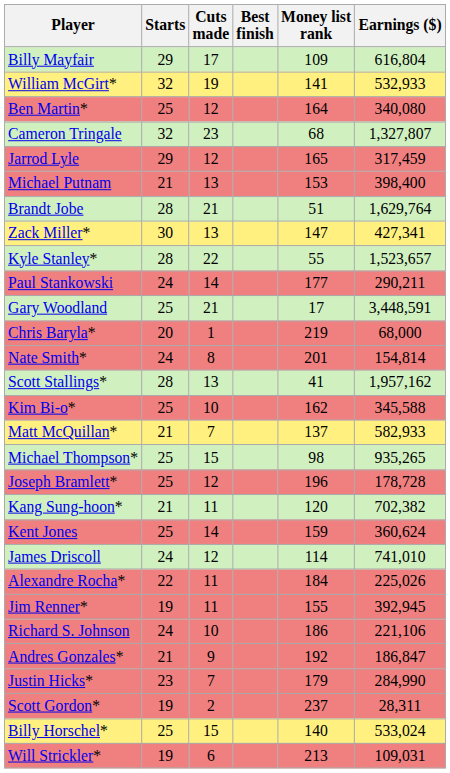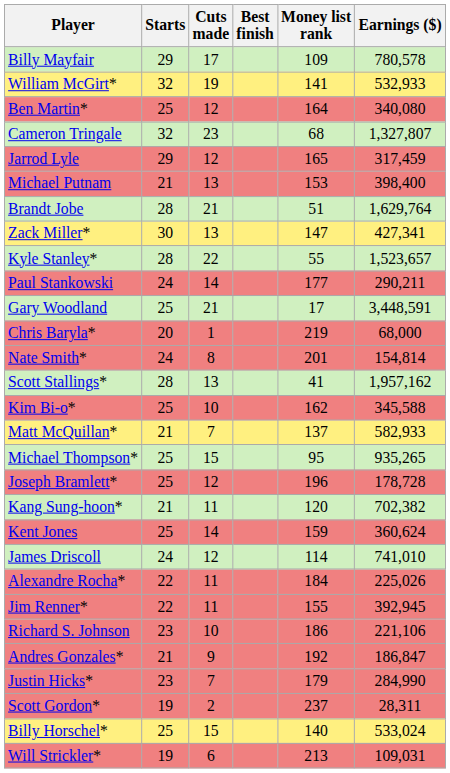 <table class=" sortable wikitable" style="text-align:center">
 <tr>
 <th>Player</th>
 <th>Starts</th>
 <th>Cuts<br>made</th>
 <th>Best<br>finish</th>
 <th>Money list<br>rank</th>
 <th>Earnings ($)</th>
 </tr>
 <tr style="background:#D0F0C0;">
 <td align=left> <a href='#'>Billy Mayfair</a></td>
 <td>29</td>
 <td>17</td>
 <td></td>
 <td>109</td>
-<td>616,804</td>
+<td>780,578</td>
 </tr>
 <tr style="background:#FFF080;">
 <td align=left> <a href='#'>William McGirt</a>*</td>
 <td>32</td>
 <td>19</td>
 <td></td>
 <td>141</td>
 <td>532,933</td>
 </tr>
 <tr style="background:#F08080;">
 <td align=left> <a href='#'>Ben Martin</a>*</td>
 <td>25</td>
 <td>12</td>
 <td></td>
 <td>164</td>
 <td>340,080</td>
 </tr>
 <tr style="background:#D0F0C0;">
 <td align=left> <a href='#'>Cameron Tringale</a></td>
 <td>32</td>
 <td>23</td>
 <td></td>
 <td>68</td>
 <td>1,327,807</td>
 </tr>
 <tr style="background:#F08080;">
 <td align=left> <a href='#'>Jarrod Lyle</a></td>
 <td>29</td>
 <td>12</td>
 <td></td>
 <td>165</td>
 <td>317,459</td>
 </tr>
 <tr style="background:#F08080;">
 <td align=left> <a href='#'>Michael Putnam</a></td>
 <td>21</td>
 <td>13</td>
 <td></td>
 <td>153</td>
 <td>398,400</td>
 </tr>
 <tr style="background:#D0F0C0;">
 <td align=left> <a href='#'>Brandt Jobe</a></td>
 <td>28</td>
 <td>21</td>
 <td></td>
 <td>51</td>
 <td>1,629,764</td>
 </tr>
 <tr style="background:#FFF080;">
 <td align=left> <a href='#'>Zack Miller</a>*</td>
 <td>30</td>
 <td>13</td>
 <td></td>
 <td>147</td>
 <td>427,341</td>
 </tr>
 <tr style="background:#D0F0C0;">
 <td align=left> <a href='#'>Kyle Stanley</a>*</td>
 <td>28</td>
 <td>22</td>
 <td></td>
 <td>55</td>
 <td>1,523,657</td>
 </tr>
 <tr style="background:#F08080;">
 <td align=left> <a href='#'>Paul Stankowski</a></td>
 <td>24</td>
 <td>14</td>
 <td></td>
 <td>177</td>
 <td>290,211</td>
 </tr>
 <tr style="background:#D0F0C0;">
 <td align=left> <a href='#'>Gary Woodland</a></td>
 <td>25</td>
 <td>21</td>
 <td></td>
 <td>17</td>
 <td>3,448,591</td>
 </tr>
 <tr style="background:#F08080;">
 <td align=left> <a href='#'>Chris Baryla</a>*</td>
 <td>20</td>
 <td>1</td>
 <td></td>
 <td>219</td>
 <td>68,000</td>
 </tr>
 <tr style="background:#F08080;">
 <td align=left> <a href='#'>Nate Smith</a>*</td>
 <td>24</td>
 <td>8</td>
 <td></td>
 <td>201</td>
 <td>154,814</td>
 </tr>
 <tr style="background:#D0F0C0;">
 <td align=left> <a href='#'>Scott Stallings</a>*</td>
 <td>28</td>
 <td>13</td>
 <td></td>
 <td>41</td>
 <td>1,957,162</td>
 </tr>
 <tr style="background:#F08080;">
 <td align=left> <a href='#'>Kim Bi-o</a>*</td>
 <td>25</td>
 <td>10</td>
 <td></td>
 <td>162</td>
 <td>345,588</td>
 </tr>
 <tr style="background:#FFF080;">
 <td align=left> <a href='#'>Matt McQuillan</a>*</td>
 <td>21</td>
 <td>7</td>
 <td></td>
 <td>137</td>
 <td>582,933</td>
 </tr>
 <tr style="background:#D0F0C0;">
 <td align=left> <a href='#'>Michael Thompson</a>*</td>
 <td>25</td>
 <td>15</td>
 <td></td>
-<td>98</td>
+<td>95</td>
 <td>935,265</td>
 </tr>
 <tr style="background:#F08080;">
 <td align=left> <a href='#'>Joseph Bramlett</a>*</td>
 <td>25</td>
 <td>12</td>
 <td></td>
 <td>196</td>
 <td>178,728</td>
 </tr>
 <tr style="background:#D0F0C0;">
 <td align=left> <a href='#'>Kang Sung-hoon</a>*</td>
 <td>21</td>
 <td>11</td>
 <td></td>
 <td>120</td>
 <td>702,382</td>
 </tr>
 <tr style="background:#F08080;">
 <td align=left> <a href='#'>Kent Jones</a></td>
 <td>25</td>
 <td>14</td>
 <td></td>
 <td>159</td>
 <td>360,624</td>
 </tr>
 <tr style="background:#D0F0C0;">
 <td align=left> <a href='#'>James Driscoll</a></td>
 <td>24</td>
 <td>12</td>
 <td></td>
 <td>114</td>
 <td>741,010</td>
 </tr>
 <tr style="background:#F08080;">
 <td align=left> <a href='#'>Alexandre Rocha</a>*</td>
 <td>22</td>
 <td>11</td>
 <td></td>
 <td>184</td>
 <td>225,026</td>
 </tr>
 <tr style="background:#F08080;">
 <td align=left> <a href='#'>Jim Renner</a>*</td>
-<td>19</td>
+<td>22</td>
 <td>11</td>
 <td></td>
 <td>155</td>
 <td>392,945</td>
 </tr>
 <tr style="background:#F08080;">
 <td align=left> <a href='#'>Richard S. Johnson</a></td>
-<td>24</td>
+<td>23</td>
 <td>10</td>
 <td></td>
 <td>186</td>
 <td>221,106</td>
 </tr>
 <tr style="background:#F08080;">
 <td align=left> <a href='#'>Andres Gonzales</a>*</td>
 <td>21</td>
 <td>9</td>
 <td></td>
 <td>192</td>
 <td>186,847</td>
 </tr>
 <tr style="background:#F08080;">
 <td align=left> <a href='#'>Justin Hicks</a>*</td>
 <td>23</td>
 <td>7</td>
 <td></td>
 <td>179</td>
 <td>284,990</td>
 </tr>
 <tr style="background:#F08080;">
 <td align=left> <a href='#'>Scott Gordon</a>*</td>
 <td>19</td>
 <td>2</td>
 <td></td>
 <td>237</td>
 <td>28,311</td>
 </tr>
 <tr style="background:#FFF080;">
 <td align=left> <a href='#'>Billy Horschel</a>*</td>
 <td>25</td>
 <td>15</td>
 <td></td>
 <td>140</td>
 <td>533,024</td>
 </tr>
 <tr style="background:#F08080;">
 <td align=left> <a href='#'>Will Strickler</a>*</td>
 <td>19</td>
 <td>6</td>
 <td></td>
 <td>213</td>
 <td>109,031</td>
 </tr>
 </table>
